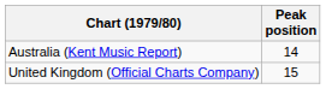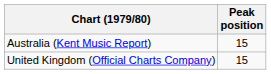 <table class="wikitable">
 <tr>
 <th>Chart (1979/80)</th>
 <th>Peak<br> position</th>
 </tr>
 <tr>
 <td>Australia (<a href='#'>Kent Music Report</a>)</td>
-<td align="center">14</td>
+<td align="center">15</td>
 </tr>
 <tr>
 <td>United Kingdom (<a href='#'>Official Charts Company</a>)</td>
 <td align="center">15</td>
 </tr>
 </table>
